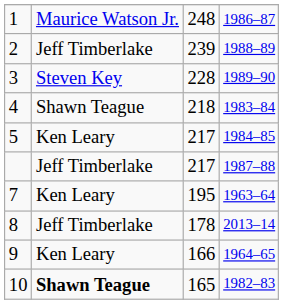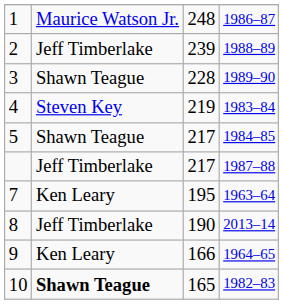 <table class="wikitable">
 <tr>
 </tr>
 <tr>
 <td>1</td>
 <td><a href='#'>Maurice Watson Jr.</a></td>
 <td>248</td>
 <td style="font-size:80%;"><a href='#'>1986–87</a></td>
 </tr>
 <tr>
 <td>2</td>
 <td>Jeff Timberlake</td>
 <td>239</td>
 <td style="font-size:80%;"><a href='#'>1988–89</a></td>
 </tr>
 <tr>
 <td>3</td>
-<td><a href='#'>Steven Key</a></td>
+<td>Shawn Teague</td>
 <td>228</td>
 <td style="font-size:80%;"><a href='#'>1989–90</a></td>
 </tr>
 <tr>
 <td>4</td>
-<td>Shawn Teague</td>
-<td>218</td>
+<td><a href='#'>Steven Key</a></td>
+<td>219</td>
 <td style="font-size:80%;"><a href='#'>1983–84</a></td>
 </tr>
 <tr>
 <td>5</td>
-<td>Ken Leary</td>
+<td>Shawn Teague</td>
 <td>217</td>
 <td style="font-size:80%;"><a href='#'>1984–85</a></td>
 </tr>
 <tr>
 <td></td>
 <td>Jeff Timberlake</td>
 <td>217</td>
 <td style="font-size:80%;"><a href='#'>1987–88</a></td>
 </tr>
 <tr>
 <td>7</td>
 <td>Ken Leary</td>
 <td>195</td>
 <td style="font-size:80%;"><a href='#'>1963–64</a></td>
 </tr>
 <tr>
 <td>8</td>
 <td>Jeff Timberlake</td>
-<td>178</td>
+<td>190</td>
 <td style="font-size:80%;"><a href='#'>2013–14</a></td>
 </tr>
 <tr>
 <td>9</td>
 <td>Ken Leary</td>
 <td>166</td>
 <td style="font-size:80%;"><a href='#'>1964–65</a></td>
 </tr>
 <tr>
 <td>10</td>
 <td><strong>Shawn Teague</strong></td>
 <td>165</td>
 <td style="font-size:80%;"><a href='#'>1982–83</a></td>
 </tr>
 </table>
